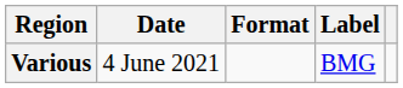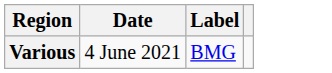 <table class="wikitable plainrowheaders">
 <tr>
 <th scope="col">Region</th>
 <th scope="col">Date</th>
-<th scope="col">Format</th>
 <th scope="col">Label</th>
 <th scope="col"></th>
 </tr>
 <tr>
 <th scope="row">Various</th>
 <td rowspan="1">4 June 2021</td>
-<td rowspan="1"></td>
 <td rowspan="1"><a href='#'>BMG</a></td>
 <td align="center"></td>
 </tr>
 </table>
